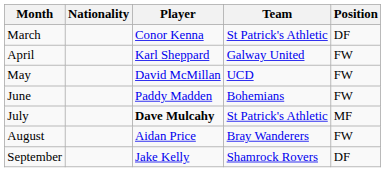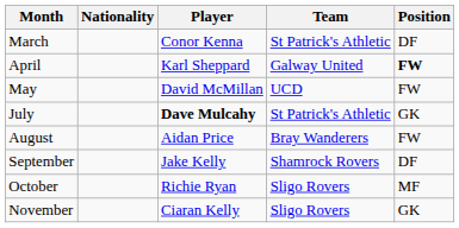 <table class="wikitable sortable">
 <tr>
 <th>Month</th>
 <th>Nationality</th>
 <th>Player</th>
 <th>Team</th>
 <th>Position</th>
 </tr>
 <tr>
 <td>March</td>
 <td></td>
 <td><a href='#'>Conor Kenna</a></td>
 <td><a href='#'>St Patrick's Athletic</a></td>
 <td>DF</td>
 </tr>
 <tr>
 <td>April</td>
 <td></td>
 <td><a href='#'>Karl Sheppard</a></td>
 <td><a href='#'>Galway United</a></td>
-<td>FW</td>
+<td><strong>FW</strong></td>
 </tr>
 <tr>
 <td>May</td>
 <td></td>
 <td><a href='#'>David McMillan</a></td>
 <td><a href='#'>UCD</a></td>
 <td>FW</td>
 </tr>
 <tr>
-<td>June</td>
-<td></td>
-<td><a href='#'>Paddy Madden</a></td>
-<td><a href='#'>Bohemians</a></td>
-<td>FW</td>
-</tr>
-<tr>
 <td>July</td>
 <td></td>
 <td><strong>Dave Mulcahy</strong></td>
 <td><a href='#'>St Patrick's Athletic</a></td>
-<td>MF</td>
+<td>GK</td>
 </tr>
 <tr>
 <td>August</td>
 <td></td>
 <td><a href='#'>Aidan Price</a></td>
 <td><a href='#'>Bray Wanderers</a></td>
 <td>FW</td>
 </tr>
 <tr>
 <td>September</td>
 <td></td>
 <td><a href='#'>Jake Kelly</a></td>
 <td><a href='#'>Shamrock Rovers</a></td>
 <td>DF</td>
 </tr>
+<tr>
+<td>October</td>
+<td></td>
+<td><a href='#'>Richie Ryan</a></td>
+<td><a href='#'>Sligo Rovers</a></td>
+<td>MF</td>
+</tr>
+<tr>
+<td>November</td>
+<td></td>
+<td><a href='#'>Ciaran Kelly</a></td>
+<td><a href='#'>Sligo Rovers</a></td>
+<td>GK</td>
+</tr>
 </table>
